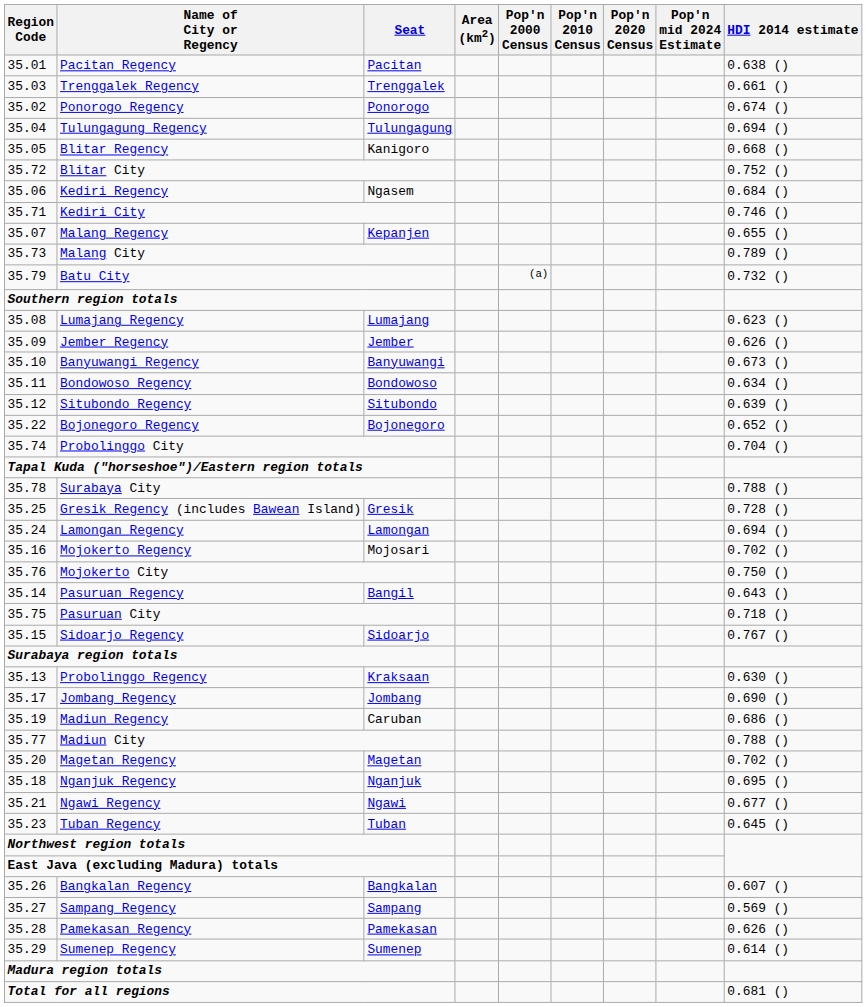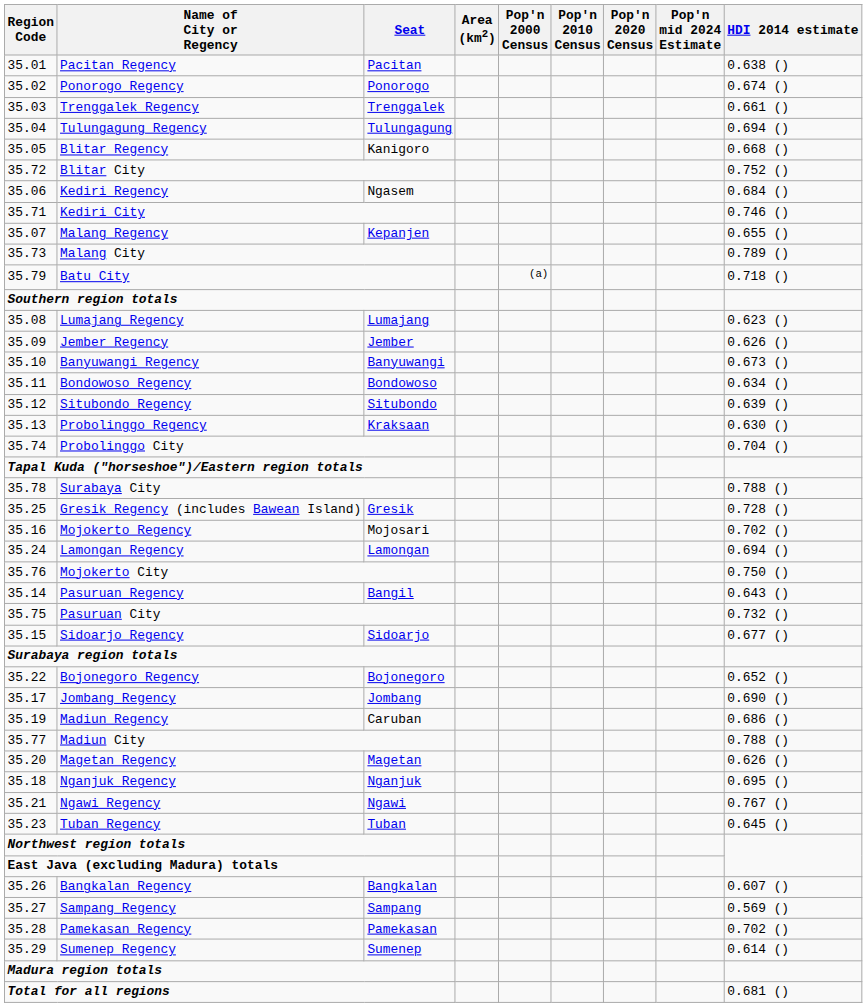 <table class="wikitable sortable">
 <tr>
 <th>Region <br>Code</th>
 <th>Name of<br>City or<br>Regency</th>
 <th><a href='#'>Seat</a></th>
 <th>Area<br>(km<sup>2</sup>)</th>
 <th>Pop'n<br>2000<br>Census</th>
 <th>Pop'n<br>2010<br>Census</th>
 <th>Pop'n<br>2020<br>Census</th>
 <th>Pop'n<br>mid 2024<br>Estimate</th>
 <th><a href='#'>HDI</a> 2014 estimate</th>
 </tr>
 <tr>
 <td>35.01</td>
 <td><a href='#'>Pacitan Regency</a></td>
 <td><a href='#'>Pacitan</a></td>
 <td align="right"></td>
 <td align="right"></td>
 <td align="right"></td>
 <td align="right"></td>
 <td align="right"></td>
 <td>0.638 ()</td>
 </tr>
 <tr>
+<td>35.02</td>
+<td><a href='#'>Ponorogo Regency</a></td>
+<td><a href='#'>Ponorogo</a></td>
+<td align="right"></td>
+<td align="right"></td>
+<td align="right"></td>
+<td align="right"></td>
+<td align="right"></td>
+<td>0.674 ()</td>
+</tr>
+<tr>
 <td>35.03</td>
 <td><a href='#'>Trenggalek Regency</a></td>
 <td><a href='#'>Trenggalek</a></td>
 <td align="right"></td>
 <td align="right"></td>
 <td align="right"></td>
 <td align="right"></td>
 <td align="right"></td>
 <td>0.661 ()</td>
-</tr>
-<tr>
-<td>35.02</td>
-<td><a href='#'>Ponorogo Regency</a></td>
-<td><a href='#'>Ponorogo</a></td>
-<td align="right"></td>
-<td align="right"></td>
-<td align="right"></td>
-<td align="right"></td>
-<td align="right"></td>
-<td>0.674 ()</td>
 </tr>
 <tr>
 <td>35.04</td>
 <td><a href='#'>Tulungagung Regency</a></td>
 <td><a href='#'>Tulungagung</a></td>
 <td align="right"></td>
 <td align="right"></td>
 <td align="right"></td>
 <td align="right"></td>
 <td align="right"></td>
 <td>0.694 ()</td>
 </tr>
 <tr>
 <td>35.05</td>
 <td><a href='#'>Blitar Regency</a></td>
 <td>Kanigoro</td>
 <td align="right"></td>
 <td align="right"></td>
 <td align="right"></td>
 <td align="right"></td>
 <td align="right"></td>
 <td>0.668 ()</td>
 </tr>
 <tr>
 <td>35.72</td>
 <td colspan="2"><a href='#'>Blitar</a> City</td>
 <td align="right"></td>
 <td align="right"></td>
 <td align="right"></td>
 <td align="right"></td>
 <td align="right"></td>
 <td>0.752 ()</td>
 </tr>
 <tr>
 <td>35.06</td>
 <td><a href='#'>Kediri Regency</a></td>
 <td>Ngasem</td>
 <td align="right"></td>
 <td align="right"></td>
 <td align="right"></td>
 <td align="right"></td>
 <td align="right"></td>
 <td>0.684 ()</td>
 </tr>
 <tr>
 <td>35.71</td>
 <td colspan="2"><a href='#'>Kediri City</a></td>
 <td align="right"></td>
 <td align="right"></td>
 <td align="right"></td>
 <td align="right"></td>
 <td align="right"></td>
 <td>0.746 ()</td>
 </tr>
 <tr>
 <td>35.07</td>
 <td><a href='#'>Malang Regency</a></td>
 <td><a href='#'>Kepanjen</a></td>
 <td align="right"></td>
 <td align="right"></td>
 <td align="right"></td>
 <td align="right"></td>
 <td align="right"></td>
 <td>0.655 ()</td>
 </tr>
 <tr>
 <td>35.73</td>
 <td colspan="2"><a href='#'>Malang</a> City</td>
 <td align="right"></td>
 <td align="right"></td>
 <td align="right"></td>
 <td align="right"></td>
 <td align="right"></td>
 <td>0.789 ()</td>
 </tr>
 <tr>
 <td>35.79</td>
 <td colspan="2"><a href='#'>Batu City</a></td>
 <td align="right"></td>
 <td align="right"><sup>(a)</sup></td>
 <td align="right"></td>
 <td align="right"></td>
 <td align="right"></td>
-<td>0.732 ()</td>
+<td>0.718 ()</td>
 </tr>
 <tr>
 <td colspan="3"><strong><em>Southern region totals</em></strong></td>
 <td align="right"><strong><em></em></strong></td>
 <td align="right"><strong><em></em></strong></td>
 <td align="right"><strong><em></em></strong></td>
 <td align="right"><strong><em></em></strong></td>
 <td align="right"><strong><em></em></strong></td>
 </tr>
 <tr>
 <td>35.08</td>
 <td><a href='#'>Lumajang Regency</a></td>
 <td><a href='#'>Lumajang</a></td>
 <td align="right"></td>
 <td align="right"></td>
 <td align="right"></td>
 <td align="right"></td>
 <td align="right"></td>
 <td>0.623 ()</td>
 </tr>
 <tr>
 <td>35.09</td>
 <td><a href='#'>Jember Regency</a></td>
 <td><a href='#'>Jember</a></td>
 <td align="right"></td>
 <td align="right"></td>
 <td align="right"></td>
 <td align="right"></td>
 <td align="right"></td>
 <td>0.626 ()</td>
 </tr>
 <tr>
 <td>35.10</td>
 <td><a href='#'>Banyuwangi Regency</a></td>
 <td><a href='#'>Banyuwangi</a></td>
 <td align="right"></td>
 <td align="right"></td>
 <td align="right"></td>
 <td align="right"></td>
 <td align="right"></td>
 <td>0.673 ()</td>
 </tr>
 <tr>
 <td>35.11</td>
 <td><a href='#'>Bondowoso Regency</a></td>
 <td><a href='#'>Bondowoso</a></td>
 <td align="right"></td>
 <td align="right"></td>
 <td align="right"></td>
 <td align="right"></td>
 <td align="right"></td>
 <td>0.634 ()</td>
 </tr>
 <tr>
 <td>35.12</td>
 <td><a href='#'>Situbondo Regency</a></td>
 <td><a href='#'>Situbondo</a></td>
 <td align="right"></td>
 <td align="right"></td>
 <td align="right"></td>
 <td align="right"></td>
 <td align="right"></td>
 <td>0.639 ()</td>
 </tr>
 <tr>
-<td>35.22</td>
-<td><a href='#'>Bojonegoro Regency</a></td>
-<td><a href='#'>Bojonegoro</a></td>
+<td>35.13</td>
+<td><a href='#'>Probolinggo Regency</a></td>
+<td><a href='#'>Kraksaan</a></td>
 <td align="right"></td>
 <td align="right"></td>
 <td align="right"></td>
 <td align="right"></td>
 <td align="right"></td>
-<td>0.652 ()</td>
+<td>0.630 ()</td>
 </tr>
 <tr>
 <td>35.74</td>
 <td colspan="2"><a href='#'>Probolinggo</a> City</td>
 <td align="right"></td>
 <td align="right"></td>
 <td align="right"></td>
 <td align="right"></td>
 <td align="right"></td>
 <td>0.704 ()</td>
 </tr>
 <tr>
 <td colspan="3"><strong><em>Tapal Kuda ("horseshoe")/Eastern region totals</em></strong></td>
 <td align="right"><strong><em></em></strong></td>
 <td align="right"><strong><em></em></strong></td>
 <td align="right"><strong><em></em></strong></td>
 <td align="right"><strong><em></em></strong></td>
 <td align="right"><strong><em></em></strong></td>
 </tr>
 <tr>
 <td>35.78</td>
 <td colspan="2"><a href='#'>Surabaya</a> City</td>
 <td align="right"></td>
 <td align="right"></td>
 <td align="right"></td>
 <td align="right"></td>
 <td align="right"></td>
 <td>0.788 ()</td>
 </tr>
 <tr>
 <td>35.25</td>
 <td><a href='#'>Gresik Regency</a> (includes <a href='#'>Bawean</a> Island)</td>
 <td><a href='#'>Gresik</a></td>
 <td align="right"></td>
 <td align="right"></td>
 <td align="right"></td>
 <td align="right"></td>
 <td align="right"></td>
 <td>0.728 ()</td>
 </tr>
 <tr>
+<td>35.16</td>
+<td><a href='#'>Mojokerto Regency</a></td>
+<td>Mojosari</td>
+<td align="right"></td>
+<td align="right"></td>
+<td align="right"></td>
+<td align="right"></td>
+<td align="right"></td>
+<td>0.702 ()</td>
+</tr>
+<tr>
 <td>35.24</td>
 <td><a href='#'>Lamongan Regency</a></td>
 <td><a href='#'>Lamongan</a></td>
 <td align="right"></td>
 <td align="right"></td>
 <td align="right"></td>
 <td align="right"></td>
 <td align="right"></td>
 <td>0.694 ()</td>
-</tr>
-<tr>
-<td>35.16</td>
-<td><a href='#'>Mojokerto Regency</a></td>
-<td>Mojosari</td>
-<td align="right"></td>
-<td align="right"></td>
-<td align="right"></td>
-<td align="right"></td>
-<td align="right"></td>
-<td>0.702 ()</td>
 </tr>
 <tr>
 <td>35.76</td>
 <td colspan="2"><a href='#'>Mojokerto</a> City</td>
 <td align="right"></td>
 <td align="right"></td>
 <td align="right"></td>
 <td align="right"></td>
 <td align="right"></td>
 <td>0.750 ()</td>
 </tr>
 <tr>
 <td>35.14</td>
 <td><a href='#'>Pasuruan Regency</a></td>
 <td><a href='#'>Bangil</a></td>
 <td align="right"></td>
 <td align="right"></td>
 <td align="right"></td>
 <td align="right"></td>
 <td align="right"></td>
 <td>0.643 ()</td>
 </tr>
 <tr>
 <td>35.75</td>
 <td colspan="2"><a href='#'>Pasuruan</a> City</td>
 <td align="right"></td>
 <td align="right"></td>
 <td align="right"></td>
 <td align="right"></td>
 <td align="right"></td>
-<td>0.718 ()</td>
+<td>0.732 ()</td>
 </tr>
 <tr>
 <td>35.15</td>
 <td><a href='#'>Sidoarjo Regency</a></td>
 <td><a href='#'>Sidoarjo</a></td>
 <td align="right"></td>
 <td align="right"></td>
 <td align="right"></td>
 <td align="right"></td>
 <td align="right"></td>
-<td>0.767 ()</td>
+<td>0.677 ()</td>
 </tr>
 <tr>
 <td colspan="3"><strong><em>Surabaya region totals</em></strong></td>
 <td align="right"><strong><em></em></strong></td>
 <td align="right"><strong><em></em></strong></td>
 <td align="right"><strong><em></em></strong></td>
 <td align="right"><strong><em></em></strong></td>
 <td align="right"><strong><em></em></strong></td>
 </tr>
 <tr>
-<td>35.13</td>
-<td><a href='#'>Probolinggo Regency</a></td>
-<td><a href='#'>Kraksaan</a></td>
+<td>35.22</td>
+<td><a href='#'>Bojonegoro Regency</a></td>
+<td><a href='#'>Bojonegoro</a></td>
 <td align="right"></td>
 <td align="right"></td>
 <td align="right"></td>
 <td align="right"></td>
 <td align="right"></td>
-<td>0.630 ()</td>
+<td>0.652 ()</td>
 </tr>
 <tr>
 <td>35.17</td>
 <td><a href='#'>Jombang Regency</a></td>
 <td><a href='#'>Jombang</a></td>
 <td align="right"></td>
 <td align="right"></td>
 <td align="right"></td>
 <td align="right"></td>
 <td align="right"></td>
 <td>0.690 ()</td>
 </tr>
 <tr>
 <td>35.19</td>
 <td><a href='#'>Madiun Regency</a></td>
 <td>Caruban</td>
 <td align="right"></td>
 <td align="right"></td>
 <td align="right"></td>
 <td align="right"></td>
 <td align="right"></td>
 <td>0.686 ()</td>
 </tr>
 <tr>
 <td>35.77</td>
 <td colspan="2"><a href='#'>Madiun</a> City</td>
 <td align="right"></td>
 <td align="right"></td>
 <td align="right"></td>
 <td align="right"></td>
 <td align="right"></td>
 <td>0.788 ()</td>
 </tr>
 <tr>
 <td>35.20</td>
 <td><a href='#'>Magetan Regency</a></td>
 <td><a href='#'>Magetan</a></td>
 <td align="right"></td>
 <td align="right"></td>
 <td align="right"></td>
 <td align="right"></td>
 <td align="right"></td>
-<td>0.702 ()</td>
+<td>0.626 ()</td>
 </tr>
 <tr>
 <td>35.18</td>
 <td><a href='#'>Nganjuk Regency</a></td>
 <td><a href='#'>Nganjuk</a></td>
 <td align="right"></td>
 <td align="right"></td>
 <td align="right"></td>
 <td align="right"></td>
 <td align="right"></td>
 <td>0.695 ()</td>
 </tr>
 <tr>
 <td>35.21</td>
 <td><a href='#'>Ngawi Regency</a></td>
 <td><a href='#'>Ngawi</a></td>
 <td align="right"></td>
 <td align="right"></td>
 <td align="right"></td>
 <td align="right"></td>
 <td align="right"></td>
-<td>0.677 ()</td>
+<td>0.767 ()</td>
 </tr>
 <tr>
 <td>35.23</td>
 <td><a href='#'>Tuban Regency</a></td>
 <td><a href='#'>Tuban</a></td>
 <td align="right"></td>
 <td align="right"></td>
 <td align="right"></td>
 <td align="right"></td>
 <td align="right"></td>
 <td>0.645 ()</td>
 </tr>
 <tr>
 <td colspan="3"><strong><em>Northwest region totals</em></strong></td>
 <td align="right"><strong><em></em></strong></td>
 <td align="right"><strong><em></em></strong></td>
 <td align="right"><strong><em></em></strong></td>
 <td align="right"><strong><em></em></strong></td>
 <td align="right"><strong><em></em></strong></td>
 </tr>
 <tr>
 <td colspan="3"><strong>East Java (excluding Madura) totals</strong></td>
 <td align="right"><strong></strong></td>
 <td align="right"><strong></strong></td>
 <td align="right"><strong></strong></td>
 <td align="right"><strong></strong></td>
 <td align="right"><strong></strong></td>
 </tr>
 <tr>
 <td>35.26</td>
 <td><a href='#'>Bangkalan Regency</a></td>
 <td><a href='#'>Bangkalan</a></td>
 <td align="right"></td>
 <td align="right"></td>
 <td align="right"></td>
 <td align="right"></td>
 <td align="right"></td>
 <td>0.607 ()</td>
 </tr>
 <tr>
 <td>35.27</td>
 <td><a href='#'>Sampang Regency</a></td>
 <td><a href='#'>Sampang</a></td>
 <td align="right"></td>
 <td align="right"></td>
 <td align="right"></td>
 <td align="right"></td>
 <td align="right"></td>
 <td>0.569 ()</td>
 </tr>
 <tr>
 <td>35.28</td>
 <td><a href='#'>Pamekasan Regency</a></td>
 <td><a href='#'>Pamekasan</a></td>
 <td align="right"></td>
 <td align="right"></td>
 <td align="right"></td>
 <td align="right"></td>
 <td align="right"></td>
-<td>0.626 ()</td>
+<td>0.702 ()</td>
 </tr>
 <tr>
 <td>35.29</td>
 <td><a href='#'>Sumenep Regency</a></td>
 <td><a href='#'>Sumenep</a></td>
 <td align="right"></td>
 <td align="right"></td>
 <td align="right"></td>
 <td align="right"></td>
 <td align="right"></td>
 <td>0.614 ()</td>
 </tr>
 <tr>
 <td colspan="3"><strong><em>Madura region totals</em></strong></td>
 <td align="right"><strong><em></em></strong></td>
 <td align="right"><strong><em></em></strong></td>
 <td align="right"><strong><em></em></strong></td>
 <td align="right"><strong><em></em></strong></td>
 <td align="right"><strong><em></em></strong></td>
 </tr>
 <tr>
 <td colspan="3"><strong><em>Total for all regions</em></strong></td>
 <td align="right"><strong><em></em></strong></td>
 <td align="right"><strong><em></em></strong></td>
 <td align="right"><strong><em></em></strong></td>
 <td align="right"><strong><em></em></strong></td>
 <td align="right"><strong><em></em></strong></td>
 <td>0.681 ()</td>
 </tr>
 </table>
